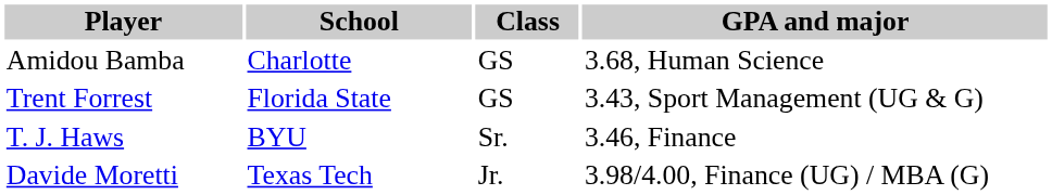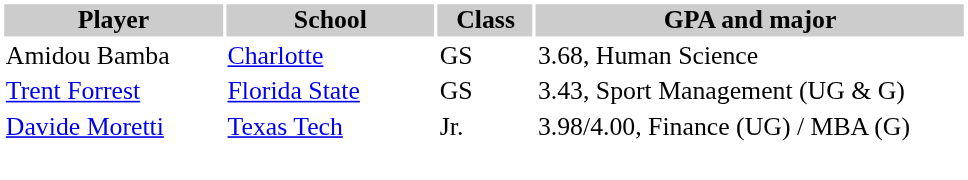 <table style="width:600px" "border:'1' 'solid' 'gray' ">
 <tr>
 <th style="background:#ccc; width:23%;">Player</th>
 <th style="background:#ccc; width:22%;">School</th>
 <th style="background:#ccc; width:10%;">Class</th>
 <th style="background:#ccc; width:45%;">GPA and major</th>
 </tr>
 <tr>
 <td>Amidou Bamba</td>
 <td><a href='#'>Charlotte</a></td>
 <td>GS</td>
 <td>3.68, Human Science</td>
 </tr>
 <tr>
 <td><a href='#'>Trent Forrest</a></td>
 <td><a href='#'>Florida State</a></td>
 <td>GS</td>
 <td>3.43, Sport Management (UG & G)</td>
 </tr>
 <tr>
-<td><a href='#'>T. J. Haws</a></td>
-<td><a href='#'>BYU</a></td>
-<td>Sr.</td>
-<td>3.46, Finance</td>
-</tr>
-<tr>
 <td><a href='#'>Davide Moretti</a></td>
 <td><a href='#'>Texas Tech</a></td>
 <td>Jr.</td>
 <td>3.98/4.00, Finance (UG) / MBA (G)</td>
 </tr>
 </table>
